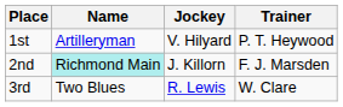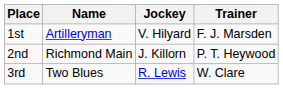 <table class="wikitable">
 <tr>
 <th>Place</th>
 <th>Name</th>
 <th>Jockey</th>
 <th>Trainer</th>
 </tr>
 <tr>
 <td>1st</td>
 <td><a href='#'>Artilleryman</a></td>
 <td>V. Hilyard</td>
-<td>P. T. Heywood</td>
+<td>F. J. Marsden</td>
 </tr>
 <tr>
 <td>2nd</td>
-<td style="background: paleturquoise;">Richmond Main</td>
+<td>Richmond Main</td>
 <td>J. Killorn</td>
-<td>F. J. Marsden</td>
+<td>P. T. Heywood</td>
 </tr>
 <tr>
 <td>3rd</td>
 <td>Two Blues</td>
 <td><a href='#'>R. Lewis</a></td>
 <td>W. Clare</td>
 </tr>
 </table>
